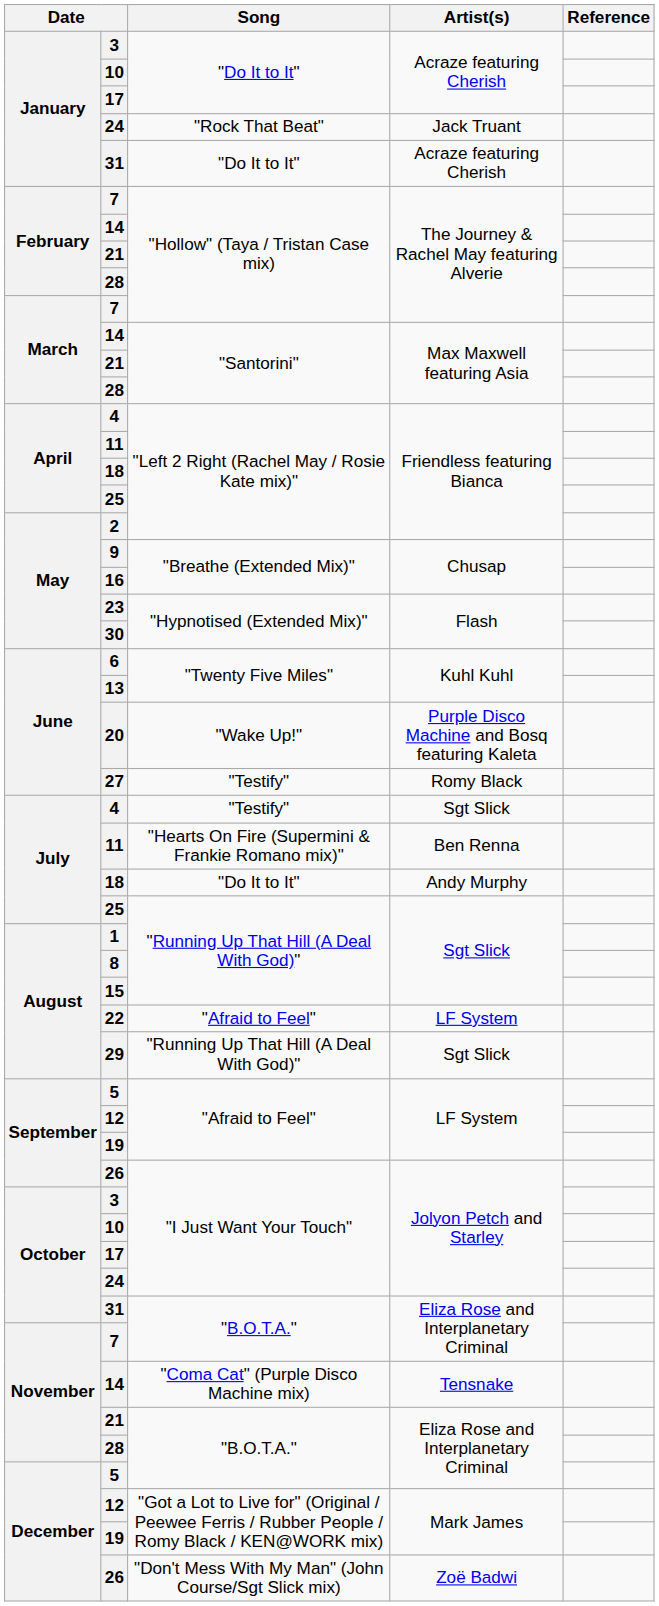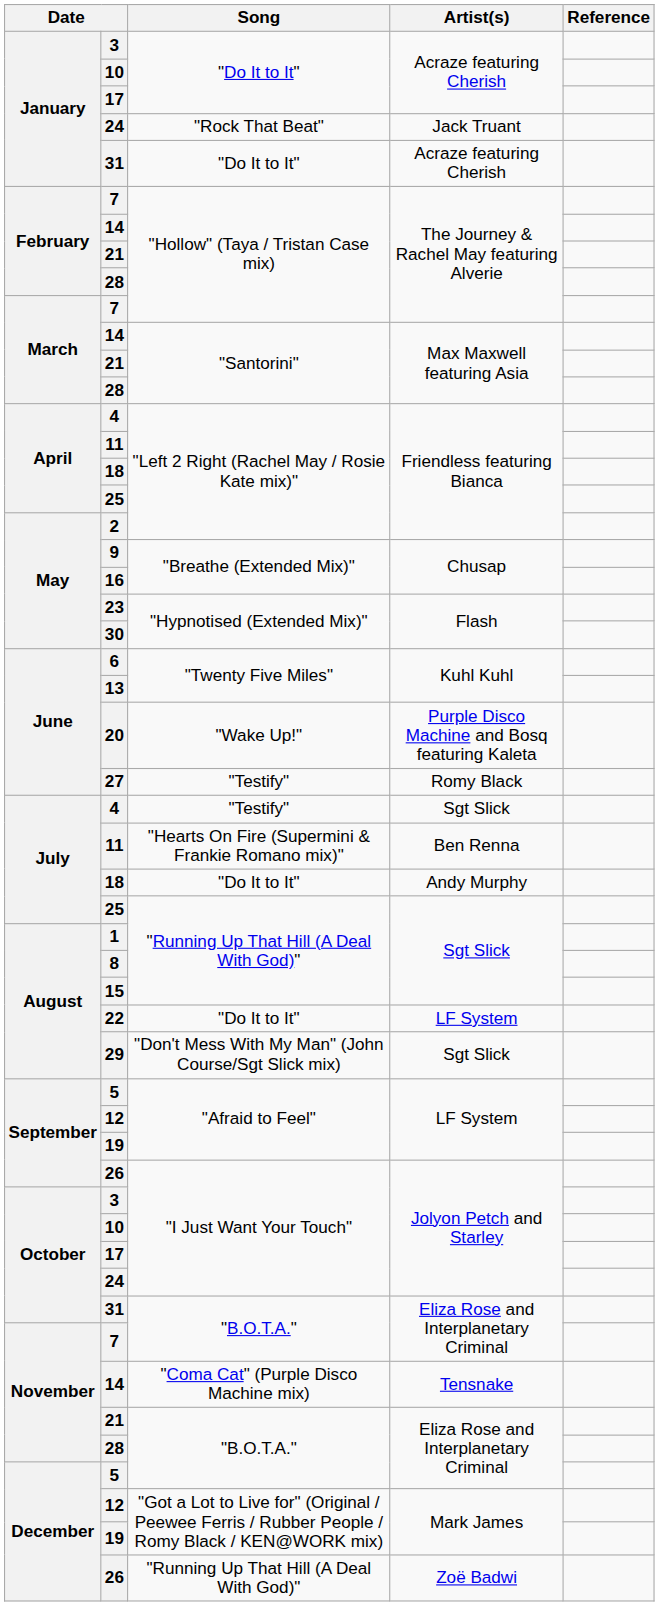 <table class="wikitable">
 <tr>
 <th colspan="2">Date</th>
 <th>Song</th>
 <th>Artist(s)</th>
 <th>Reference</th>
 </tr>
 <tr>
 <th rowspan=5>January</th>
 <th>3</th>
 <td align="center" rowspan=3>"<a href='#'>Do It to It</a>"</td>
 <td align="center" rowspan=3>Acraze featuring <a href='#'>Cherish</a></td>
 <td align="center"></td>
 </tr>
 <tr>
 <th>10</th>
 <td align="center"></td>
 </tr>
 <tr>
 <th>17</th>
 <td align="center"></td>
 </tr>
 <tr>
 <th>24</th>
 <td align="center">"Rock That Beat"</td>
 <td align="center">Jack Truant</td>
 <td align="center"></td>
 </tr>
 <tr>
 <th>31</th>
 <td align="center">"Do It to It"</td>
 <td align="center">Acraze featuring Cherish</td>
 <td align="center"></td>
 </tr>
 <tr>
 <th rowspan=4>February</th>
 <th>7</th>
 <td align="center" rowspan=5>"Hollow" (Taya / Tristan Case mix)</td>
 <td align="center" rowspan=5>The Journey & Rachel May featuring Alverie</td>
 <td align="center"></td>
 </tr>
 <tr>
 <th>14</th>
 <td align="center"></td>
 </tr>
 <tr>
 <th>21</th>
 <td align="center"></td>
 </tr>
 <tr>
 <th>28</th>
 <td align="center"></td>
 </tr>
 <tr>
 <th rowspan=4>March</th>
 <th>7</th>
 <td align="center"></td>
 </tr>
 <tr>
 <th>14</th>
 <td align="center" rowspan=3>"Santorini"</td>
 <td align="center" rowspan=3>Max Maxwell featuring Asia</td>
 <td align="center"></td>
 </tr>
 <tr>
 <th>21</th>
 <td align="center"></td>
 </tr>
 <tr>
 <th>28</th>
 <td align="center"></td>
 </tr>
 <tr>
 <th rowspan=4>April</th>
 <th>4</th>
 <td align="center" rowspan=5>"Left 2 Right (Rachel May / Rosie Kate mix)"</td>
 <td align="center" rowspan=5>Friendless featuring Bianca</td>
 <td align="center"></td>
 </tr>
 <tr>
 <th>11</th>
 <td align="center"></td>
 </tr>
 <tr>
 <th>18</th>
 <td align="center"></td>
 </tr>
 <tr>
 <th>25</th>
 <td align="center"></td>
 </tr>
 <tr>
 <th rowspan=5>May</th>
 <th>2</th>
 <td align="center"></td>
 </tr>
 <tr>
 <th>9</th>
 <td align="center" rowspan=2>"Breathe (Extended Mix)"</td>
 <td align="center" rowspan=2>Chusap</td>
 <td align="center"></td>
 </tr>
 <tr>
 <th>16</th>
 <td align="center"></td>
 </tr>
 <tr>
 <th>23</th>
 <td align="center" rowspan=2>"Hypnotised (Extended Mix)"</td>
 <td align="center" rowspan=2>Flash</td>
 <td align="center"></td>
 </tr>
 <tr>
 <th>30</th>
 <td align="center"></td>
 </tr>
 <tr>
 <th rowspan=4>June</th>
 <th>6</th>
 <td align="center" rowspan=2>"Twenty Five Miles"</td>
 <td align="center" rowspan=2>Kuhl Kuhl</td>
 <td align="center"></td>
 </tr>
 <tr>
 <th>13</th>
 <td align="center"></td>
 </tr>
 <tr>
 <th>20</th>
 <td align="center">"Wake Up!"</td>
 <td align="center"><a href='#'>Purple Disco Machine</a> and Bosq featuring Kaleta</td>
 <td align="center"></td>
 </tr>
 <tr>
 <th>27</th>
 <td align="center">"Testify"</td>
 <td align="center">Romy Black</td>
 <td align="center"></td>
 </tr>
 <tr>
 <th rowspan=4>July</th>
 <th>4</th>
 <td align="center">"Testify"</td>
 <td align="center">Sgt Slick</td>
 <td align="center"></td>
 </tr>
 <tr>
 <th>11</th>
 <td align="center">"Hearts On Fire (Supermini & Frankie Romano mix)"</td>
 <td align="center">Ben Renna</td>
 <td align="center"></td>
 </tr>
 <tr>
 <th>18</th>
 <td align="center">"Do It to It"</td>
 <td align="center">Andy Murphy</td>
 <td align="center"></td>
 </tr>
 <tr>
 <th>25</th>
 <td align="center" rowspan=4>"<a href='#'>Running Up That Hill (A Deal With God)</a>"</td>
 <td align="center" rowspan=4><a href='#'>Sgt Slick</a></td>
 <td align="center"></td>
 </tr>
 <tr>
 <th rowspan=5>August</th>
 <th>1</th>
 <td align="center"></td>
 </tr>
 <tr>
 <th>8</th>
 <td align="center"></td>
 </tr>
 <tr>
 <th>15</th>
 <td align="center"></td>
 </tr>
 <tr>
 <th>22</th>
-<td align="center">"<a href='#'>Afraid to Feel</a>"</td>
+<td align="center">"Do It to It"</td>
 <td align="center"><a href='#'>LF System</a></td>
 <td align="center"></td>
 </tr>
 <tr>
 <th>29</th>
-<td align="center">"Running Up That Hill (A Deal With God)"</td>
+<td align="center">"Don't Mess With My Man" (John Course/Sgt Slick mix)</td>
 <td align="center">Sgt Slick</td>
 <td align="center"></td>
 </tr>
 <tr>
 <th rowspan=4>September</th>
 <th>5</th>
 <td align="center" rowspan=3>"Afraid to Feel"</td>
 <td align="center" rowspan=3>LF System</td>
 <td align="center"></td>
 </tr>
 <tr>
 <th>12</th>
 <td align="center"></td>
 </tr>
 <tr>
 <th>19</th>
 <td align="center"></td>
 </tr>
 <tr>
 <th>26</th>
 <td align="center" rowspan=5>"I Just Want Your Touch"</td>
 <td align="center" rowspan=5><a href='#'>Jolyon Petch</a> and <a href='#'>Starley</a></td>
 <td align="center"></td>
 </tr>
 <tr>
 <th rowspan=5>October</th>
 <th>3</th>
 <td align="center"></td>
 </tr>
 <tr>
 <th>10</th>
 <td align="center"></td>
 </tr>
 <tr>
 <th>17</th>
 <td align="center"></td>
 </tr>
 <tr>
 <th>24</th>
 <td align="center"></td>
 </tr>
 <tr>
 <th>31</th>
 <td align="center" rowspan=2>"<a href='#'>B.O.T.A.</a>"</td>
 <td align="center" rowspan=2><a href='#'>Eliza Rose</a> and Interplanetary Criminal</td>
 <td align="center"></td>
 </tr>
 <tr>
 <th rowspan=4>November</th>
 <th>7</th>
 <td align="center"></td>
 </tr>
 <tr>
 <th>14</th>
 <td align="center">"<a href='#'>Coma Cat</a>" (Purple Disco Machine mix)</td>
 <td align="center"><a href='#'>Tensnake</a></td>
 <td align="center"></td>
 </tr>
 <tr>
 <th>21</th>
 <td align="center" rowspan=3>"B.O.T.A."</td>
 <td align="center" rowspan=3>Eliza Rose and Interplanetary Criminal</td>
 <td align="center"></td>
 </tr>
 <tr>
 <th>28</th>
 <td align="center"></td>
 </tr>
 <tr>
 <th rowspan=4>December</th>
 <th>5</th>
 <td align="center"></td>
 </tr>
 <tr>
 <th>12</th>
 <td align="center" rowspan=2>"Got a Lot to Live for" (Original / Peewee Ferris / Rubber People / Romy Black / KEN@WORK mix)</td>
 <td align="center" rowspan=2>Mark James</td>
 <td align="center"></td>
 </tr>
 <tr>
 <th>19</th>
 <td align="center"></td>
 </tr>
 <tr>
 <th>26</th>
-<td align="center">"Don't Mess With My Man" (John Course/Sgt Slick mix)</td>
+<td align="center">"Running Up That Hill (A Deal With God)"</td>
 <td align="center"><a href='#'>Zoë Badwi</a></td>
 <td align="center"></td>
 </tr>
 </table>
